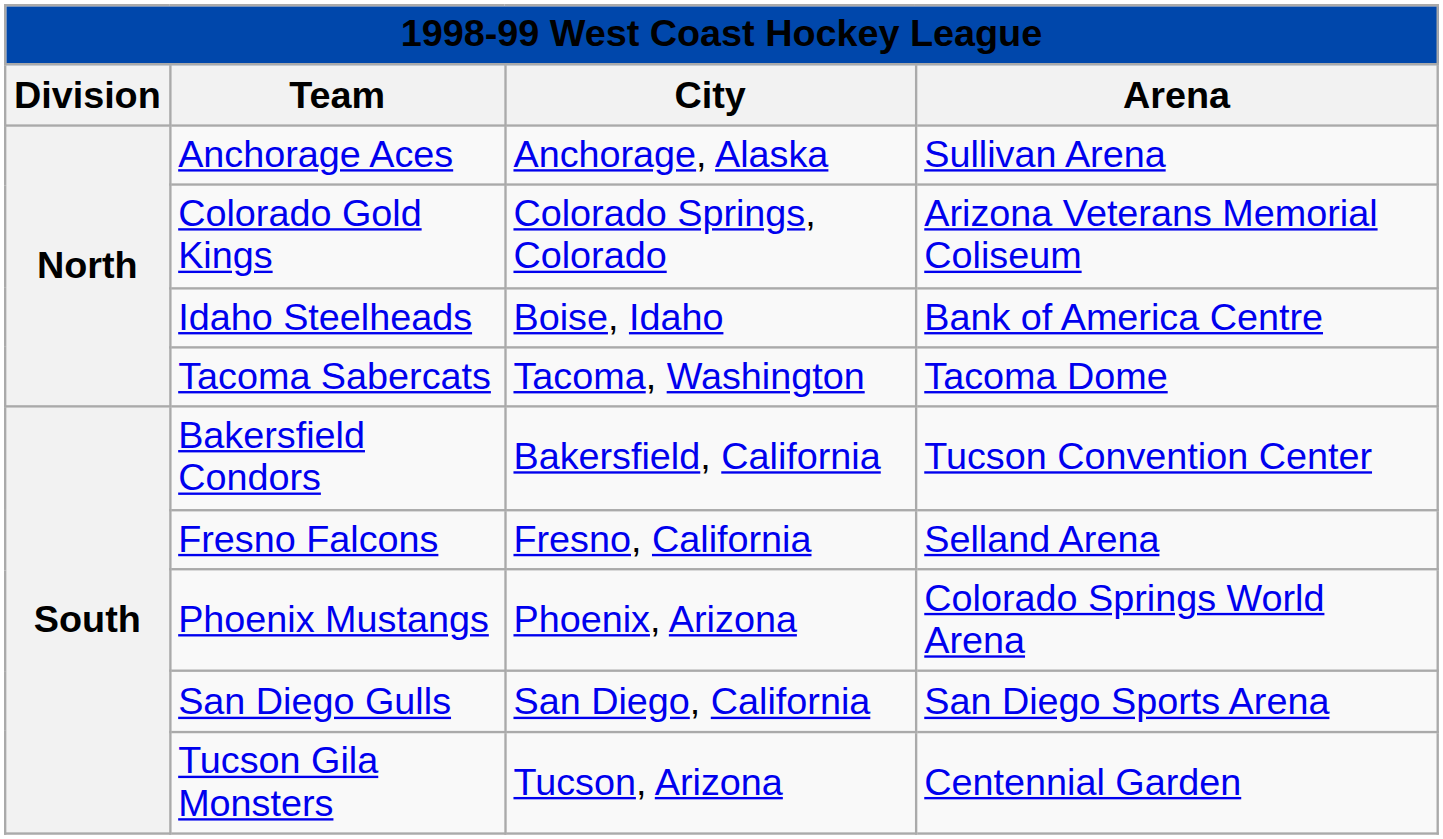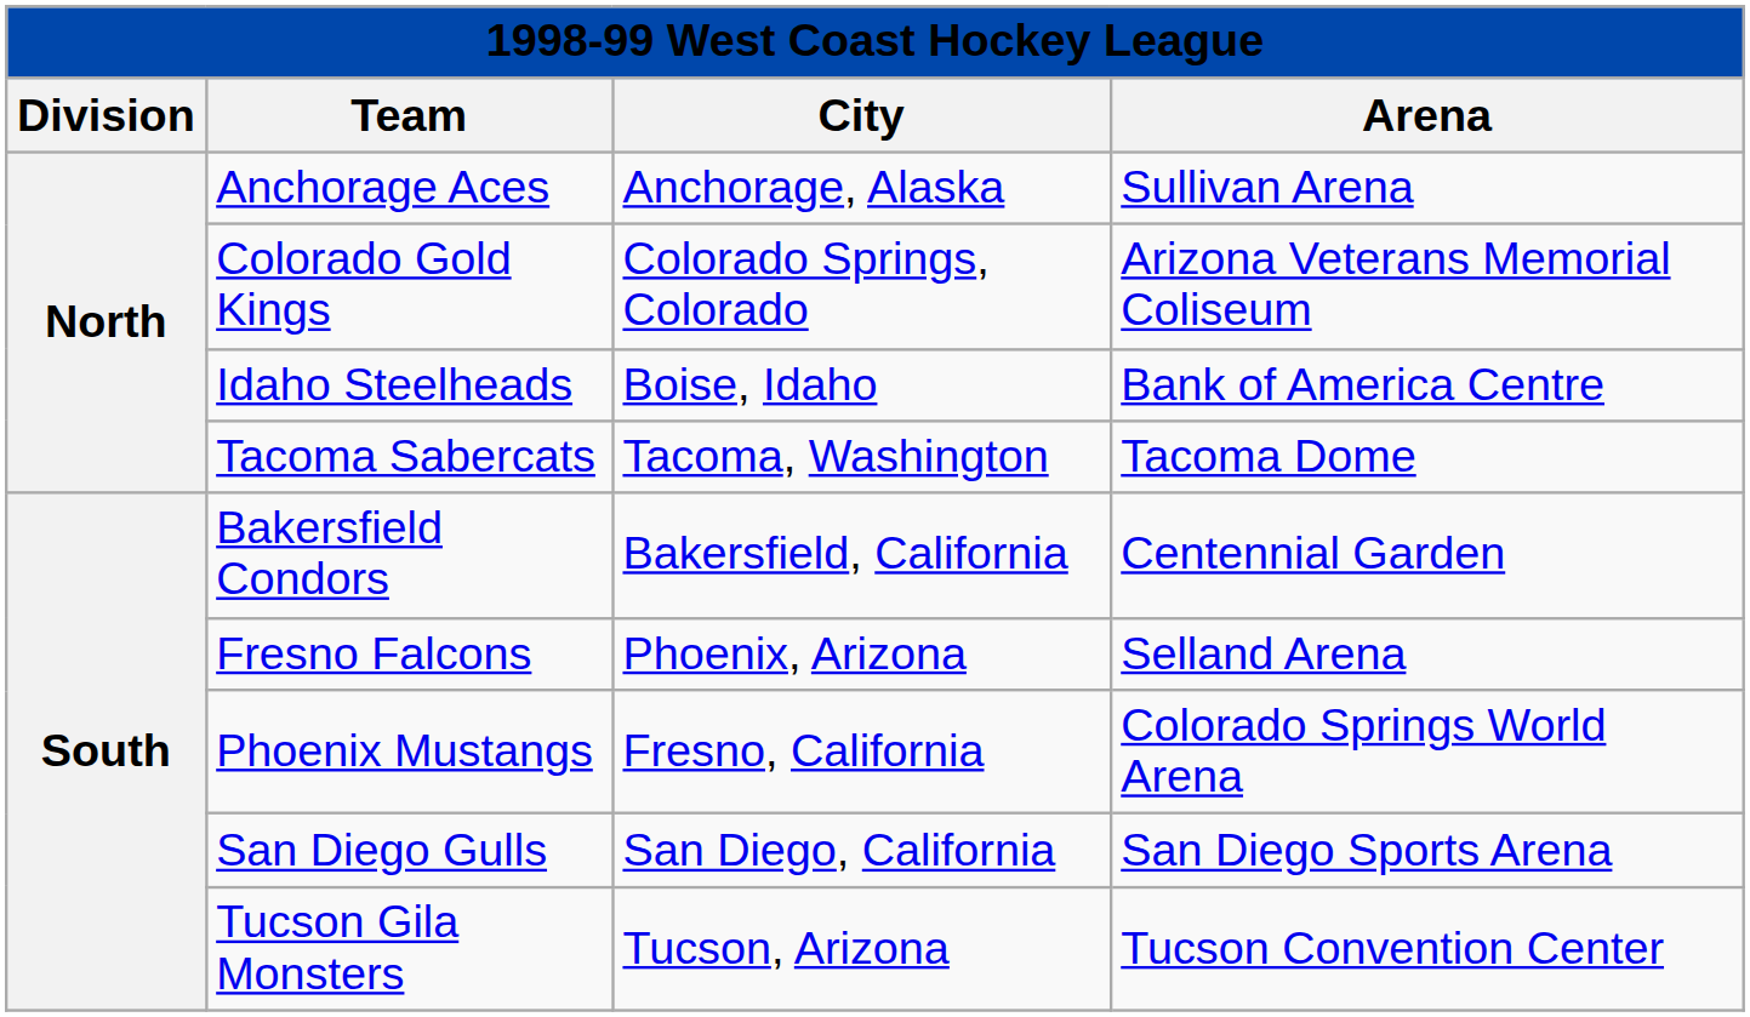 <table class="wikitable" style="width:auto">
 <tr>
 <td bgcolor="#0047AB" align="center" colspan="5"><strong><span>1998-99 West Coast Hockey League</span></strong></td>
 </tr>
 <tr>
 <th>Division</th>
 <th>Team</th>
 <th>City</th>
 <th>Arena</th>
 </tr>
 <tr>
 <th rowspan="4">North</th>
 <td><a href='#'>Anchorage Aces</a></td>
 <td><a href='#'>Anchorage</a>, <a href='#'>Alaska</a></td>
 <td><a href='#'>Sullivan Arena</a></td>
 </tr>
 <tr>
 <td><a href='#'>Colorado Gold Kings</a></td>
 <td><a href='#'>Colorado Springs</a>, <a href='#'>Colorado</a></td>
 <td><a href='#'>Arizona Veterans Memorial Coliseum</a></td>
 </tr>
 <tr>
 <td><a href='#'>Idaho Steelheads</a></td>
 <td><a href='#'>Boise</a>, <a href='#'>Idaho</a></td>
 <td><a href='#'>Bank of America Centre</a></td>
 </tr>
 <tr>
 <td><a href='#'>Tacoma Sabercats</a></td>
 <td><a href='#'>Tacoma</a>, <a href='#'>Washington</a></td>
 <td><a href='#'>Tacoma Dome</a></td>
 </tr>
 <tr>
 <th rowspan="5">South</th>
 <td><a href='#'>Bakersfield Condors</a></td>
 <td><a href='#'>Bakersfield</a>, <a href='#'>California</a></td>
-<td><a href='#'>Tucson Convention Center</a></td>
+<td><a href='#'>Centennial Garden</a></td>
 </tr>
 <tr>
 <td><a href='#'>Fresno Falcons</a></td>
-<td><a href='#'>Fresno</a>, <a href='#'>California</a></td>
+<td><a href='#'>Phoenix</a>, <a href='#'>Arizona</a></td>
 <td><a href='#'>Selland Arena</a></td>
 </tr>
 <tr>
 <td><a href='#'>Phoenix Mustangs</a></td>
-<td><a href='#'>Phoenix</a>, <a href='#'>Arizona</a></td>
+<td><a href='#'>Fresno</a>, <a href='#'>California</a></td>
 <td><a href='#'>Colorado Springs World Arena</a></td>
 </tr>
 <tr>
 <td><a href='#'>San Diego Gulls</a></td>
 <td><a href='#'>San Diego</a>, <a href='#'>California</a></td>
 <td><a href='#'>San Diego Sports Arena</a></td>
 </tr>
 <tr>
 <td><a href='#'>Tucson Gila Monsters</a></td>
 <td><a href='#'>Tucson</a>, <a href='#'>Arizona</a></td>
-<td><a href='#'>Centennial Garden</a></td>
+<td><a href='#'>Tucson Convention Center</a></td>
 </tr>
 </table>
